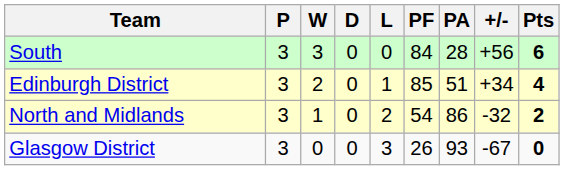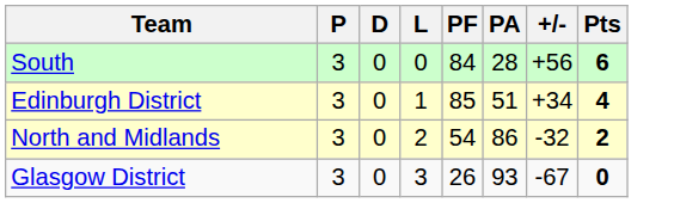 <table class="wikitable" style="text-align: center;">
 <tr>
 <th width="200">Team</th>
 <th width="20">P</th>
-<th width="20">W</th>
 <th width="20">D</th>
 <th width="20">L</th>
 <th width="20">PF</th>
 <th width="20">PA</th>
 <th width="25">+/-</th>
 <th width="20">Pts</th>
 </tr>
 <tr bgcolor="#ccffcc">
 <td align="left"><a href='#'>South</a></td>
-<td>3</td>
 <td>3</td>
 <td>0</td>
 <td>0</td>
 <td>84</td>
 <td>28</td>
 <td>+56</td>
 <td><strong>6</strong></td>
 </tr>
 <tr bgcolor="#ffffcc">
 <td align="left"><a href='#'>Edinburgh District</a></td>
 <td>3</td>
-<td>2</td>
 <td>0</td>
 <td>1</td>
 <td>85</td>
 <td>51</td>
 <td>+34</td>
 <td><strong>4</strong></td>
 </tr>
 <tr bgcolor="#ffffcc">
 <td align="left"><a href='#'>North and Midlands</a></td>
 <td>3</td>
-<td>1</td>
 <td>0</td>
 <td>2</td>
 <td>54</td>
 <td>86</td>
 <td>-32</td>
 <td><strong>2</strong></td>
 </tr>
 <tr>
 <td align="left"><a href='#'>Glasgow District</a></td>
 <td>3</td>
 <td>0</td>
-<td>0</td>
 <td>3</td>
 <td>26</td>
 <td>93</td>
 <td>-67</td>
 <td><strong>0</strong></td>
 </tr>
 </table>
